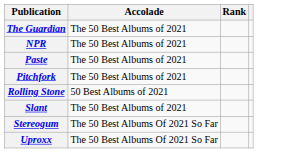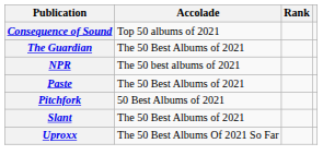 <table class="wikitable sortable plainrowheaders">
 <tr>
 <th scope="col">Publication</th>
 <th scope="col">Accolade</th>
 <th scope="col">Rank</th>
 <th scope="col" class="unsortable"></th>
+</tr>
+<tr>
+<th scope="row"><em><a href='#'>Consequence of Sound</a></em></th>
+<td>Top 50 albums of 2021</td>
+<td></td>
+<td></td>
 </tr>
 <tr>
 <th scope="row"><em><a href='#'>The Guardian</a></em></th>
 <td>The 50 Best Albums of 2021</td>
 <td></td>
 <td></td>
 </tr>
 <tr>
 <th scope="row"><em><a href='#'>NPR</a></em></th>
-<td>The 50 Best Albums of 2021</td>
+<td>The 50 best albums of 2021</td>
 <td></td>
 <td></td>
 </tr>
 <tr>
 <th scope="row"><em><a href='#'>Paste</a></em></th>
 <td>The 50 Best Albums of 2021</td>
 <td></td>
 <td></td>
 </tr>
 <tr>
 <th scope="row"><em><a href='#'>Pitchfork</a></em></th>
-<td>The 50 Best Albums of 2021</td>
-<td></td>
-<td></td>
-</tr>
-<tr>
-<th scope="row"><em><a href='#'>Rolling Stone</a></em></th>
 <td>50 Best Albums of 2021</td>
 <td></td>
 <td></td>
 </tr>
 <tr>
 <th scope="row"><em><a href='#'>Slant</a></em></th>
 <td>The 50 Best Albums of 2021</td>
 <td></td>
 <td></td>
 </tr>
 <tr>
-<th scope="row"><em><a href='#'>Stereogum</a></em></th>
-<td>The 50 Best Albums Of 2021 So Far</td>
-<td></td>
-<td></td>
-</tr>
-<tr>
 <th scope="row"><em><a href='#'>Uproxx</a></em></th>
 <td>The 50 Best Albums Of 2021 So Far</td>
 <td></td>
 <td></td>
 </tr>
 </table>
